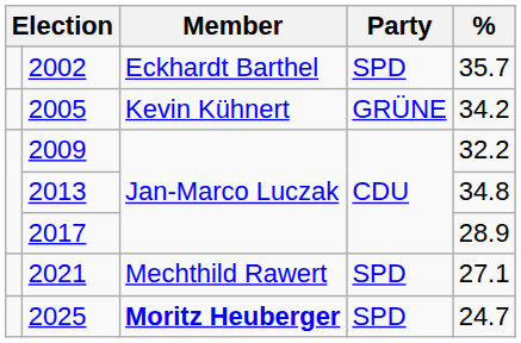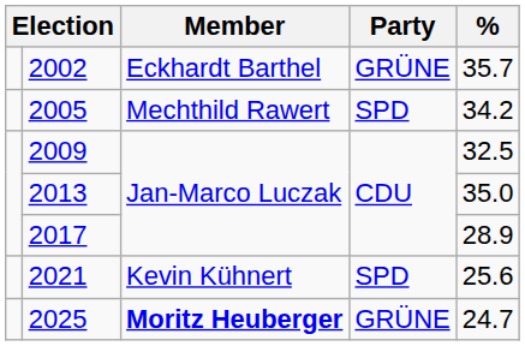 <table class=wikitable>
 <tr>
 <th colspan=2>Election</th>
 <th>Member</th>
 <th>Party</th>
 <th>%</th>
 </tr>
 <tr>
 <td bgcolor=></td>
 <td><a href='#'>2002</a></td>
 <td><a href='#'>Eckhardt Barthel</a></td>
-<td><a href='#'>SPD</a></td>
+<td><a href='#'>GRÜNE</a></td>
 <td align=right>35.7</td>
 </tr>
 <tr>
 <td bgcolor=></td>
 <td><a href='#'>2005</a></td>
-<td><a href='#'>Kevin Kühnert</a></td>
-<td><a href='#'>GRÜNE</a></td>
+<td><a href='#'>Mechthild Rawert</a></td>
+<td><a href='#'>SPD</a></td>
 <td align=right>34.2</td>
 </tr>
 <tr>
 <td rowspan=3 bgcolor=></td>
 <td><a href='#'>2009</a></td>
 <td rowspan=3><a href='#'>Jan-Marco Luczak</a></td>
 <td rowspan=3><a href='#'>CDU</a></td>
-<td align=right>32.2</td>
+<td align=right>32.5</td>
 </tr>
 <tr>
 <td><a href='#'>2013</a></td>
-<td align=right>34.8</td>
+<td align=right>35.0</td>
 </tr>
 <tr>
 <td><a href='#'>2017</a></td>
 <td align=right>28.9</td>
 </tr>
 <tr>
 <td bgcolor=></td>
 <td><a href='#'>2021</a></td>
-<td><a href='#'>Mechthild Rawert</a></td>
+<td><a href='#'>Kevin Kühnert</a></td>
 <td><a href='#'>SPD</a></td>
-<td align=right>27.1</td>
+<td align=right>25.6</td>
 </tr>
 <tr>
 <td bgcolor=></td>
 <td><a href='#'>2025</a></td>
 <td><strong><a href='#'>Moritz Heuberger</a></strong></td>
-<td><a href='#'>SPD</a></td>
+<td><a href='#'>GRÜNE</a></td>
 <td align=right>24.7</td>
 </tr>
 </table>
